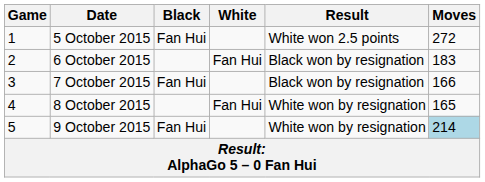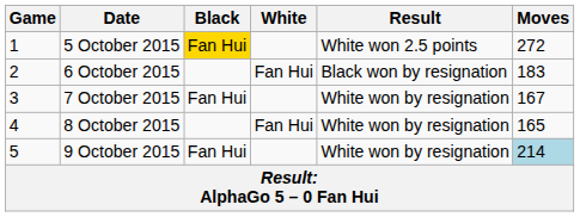 <table class="wikitable" style="float:left;">
 <tr>
 <th scope="col">Game</th>
 <th scope="col">Date</th>
 <th scope="col">Black</th>
 <th scope="col">White</th>
 <th scope="col">Result</th>
 <th scope="col">Moves</th>
 </tr>
 <tr>
 <td>1</td>
 <td>5 October 2015</td>
-<td style="text-align:center">Fan Hui</td>
+<td style="background: gold; text-align:center">Fan Hui</td>
 <td></td>
 <td>White won 2.5 points</td>
 <td>272</td>
 </tr>
 <tr>
 <td>2</td>
 <td>6 October 2015</td>
 <td></td>
 <td style="text-align:center">Fan Hui</td>
 <td>Black won by resignation</td>
 <td>183</td>
 </tr>
 <tr>
 <td>3</td>
 <td>7 October 2015</td>
 <td style="text-align:center">Fan Hui</td>
 <td></td>
-<td>Black won by resignation</td>
-<td>166</td>
+<td>White won by resignation</td>
+<td>167</td>
 </tr>
 <tr>
 <td>4</td>
 <td>8 October 2015</td>
 <td></td>
 <td style="text-align:center">Fan Hui</td>
 <td>White won by resignation</td>
 <td>165</td>
 </tr>
 <tr>
 <td>5</td>
 <td>9 October 2015</td>
 <td style="text-align:center">Fan Hui</td>
 <td></td>
 <td>White won by resignation</td>
 <td style="background: lightblue;">214</td>
 </tr>
 <tr>
 <th colspan=6><em>Result:</em><br> AlphaGo 5 – 0 Fan Hui</th>
 </tr>
 </table>
